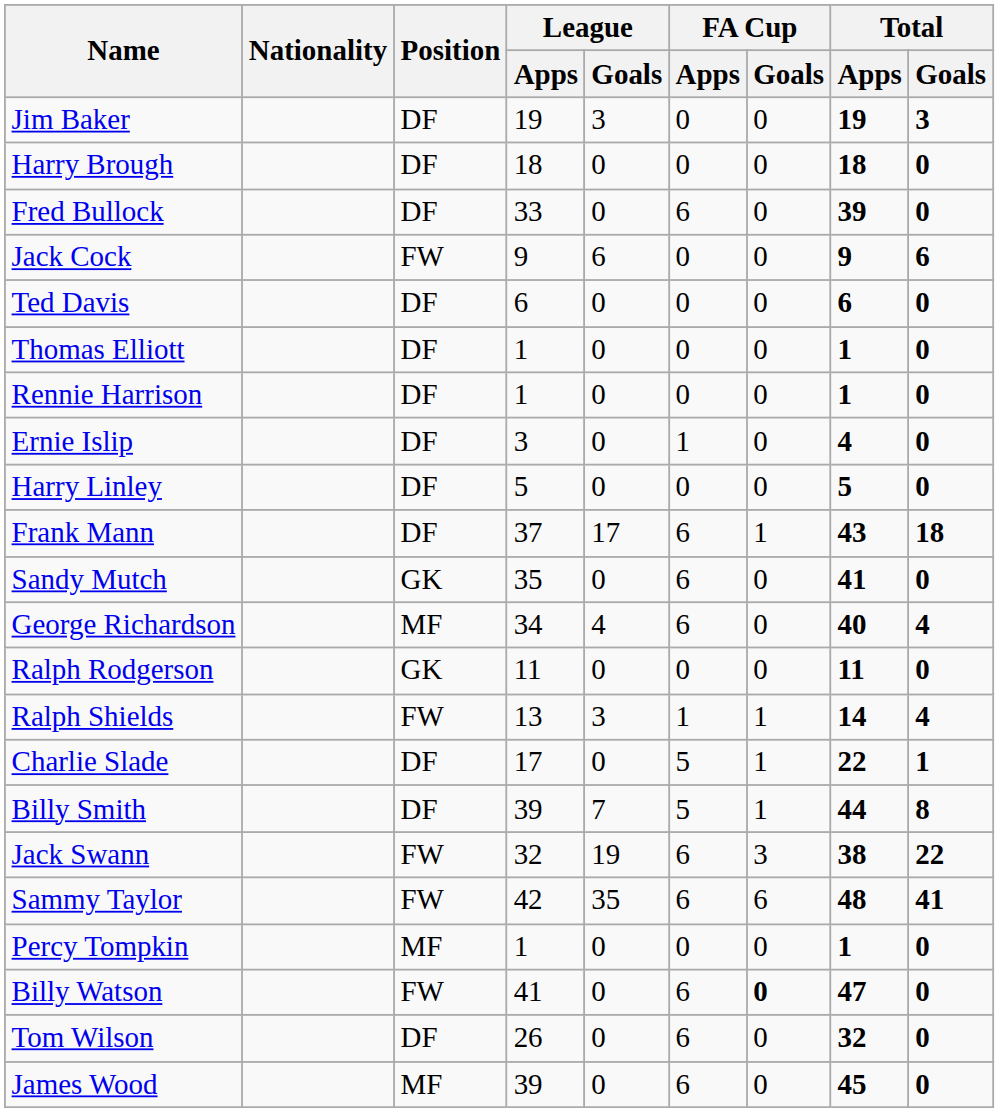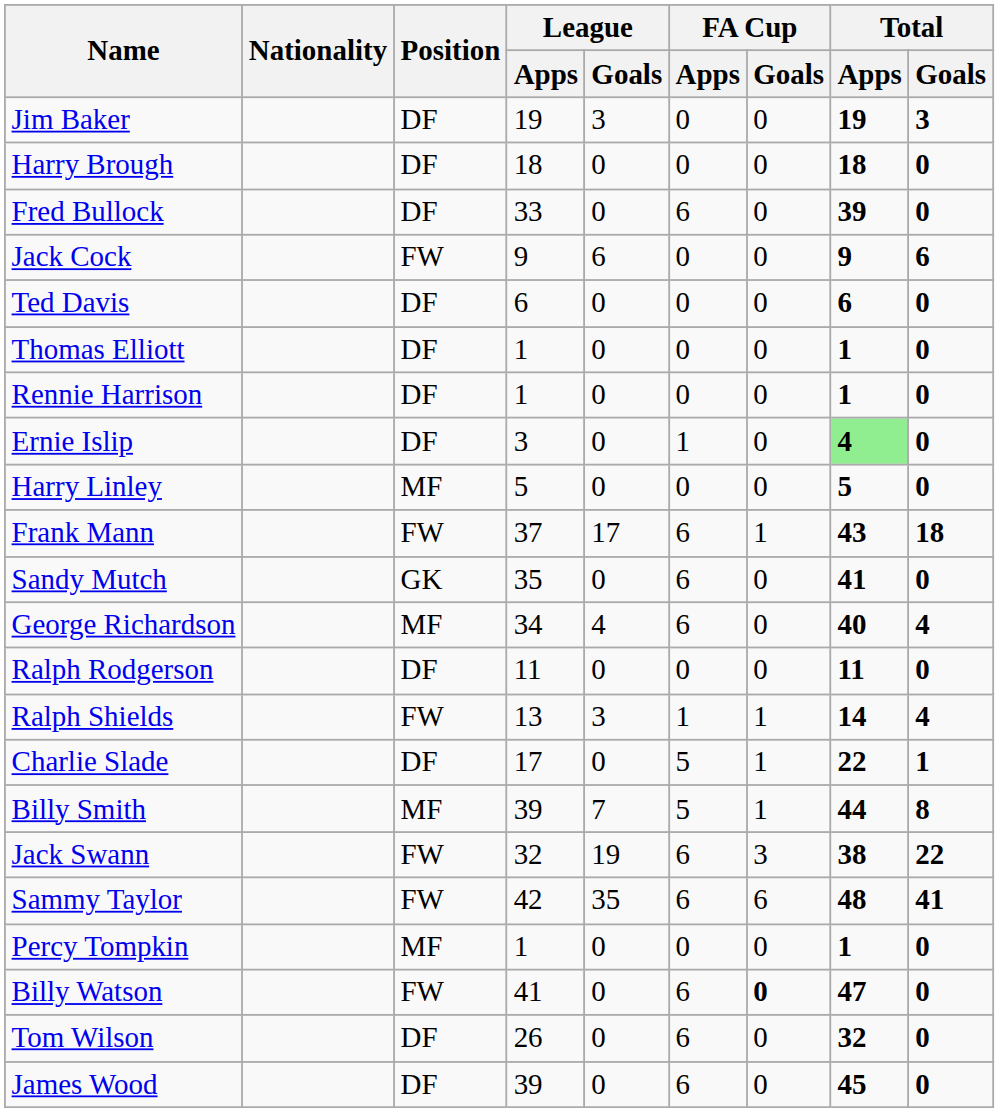 <table class="wikitable sortable">
 <tr>
 <th scope=col rowspan=2>Name</th>
 <th scope=col rowspan=2>Nationality</th>
 <th scope=col rowspan=2>Position</th>
 <th colspan=2>League</th>
 <th colspan=2>FA Cup</th>
 <th colspan=2>Total</th>
 </tr>
 <tr>
 <th>Apps</th>
 <th>Goals</th>
 <th>Apps</th>
 <th>Goals</th>
 <th>Apps</th>
 <th>Goals</th>
 </tr>
 <tr>
 <td><a href='#'>Jim Baker</a></td>
 <td></td>
 <td>DF</td>
 <td>19</td>
 <td>3</td>
 <td>0</td>
 <td>0</td>
 <td><strong>19</strong></td>
 <td><strong>3</strong></td>
 </tr>
 <tr>
 <td><a href='#'>Harry Brough</a></td>
 <td></td>
 <td>DF</td>
 <td>18</td>
 <td>0</td>
 <td>0</td>
 <td>0</td>
 <td><strong>18</strong></td>
 <td><strong>0</strong></td>
 </tr>
 <tr>
 <td><a href='#'>Fred Bullock</a></td>
 <td></td>
 <td>DF</td>
 <td>33</td>
 <td>0</td>
 <td>6</td>
 <td>0</td>
 <td><strong>39</strong></td>
 <td><strong>0</strong></td>
 </tr>
 <tr>
 <td><a href='#'>Jack Cock</a></td>
 <td></td>
 <td>FW</td>
 <td>9</td>
 <td>6</td>
 <td>0</td>
 <td>0</td>
 <td><strong>9</strong></td>
 <td><strong>6</strong></td>
 </tr>
 <tr>
 <td><a href='#'>Ted Davis</a></td>
 <td></td>
 <td>DF</td>
 <td>6</td>
 <td>0</td>
 <td>0</td>
 <td>0</td>
 <td><strong>6</strong></td>
 <td><strong>0</strong></td>
 </tr>
 <tr>
 <td><a href='#'>Thomas Elliott</a></td>
 <td></td>
 <td>DF</td>
 <td>1</td>
 <td>0</td>
 <td>0</td>
 <td>0</td>
 <td><strong>1</strong></td>
 <td><strong>0</strong></td>
 </tr>
 <tr>
 <td><a href='#'>Rennie Harrison</a></td>
 <td></td>
 <td>DF</td>
 <td>1</td>
 <td>0</td>
 <td>0</td>
 <td>0</td>
 <td><strong>1</strong></td>
 <td><strong>0</strong></td>
 </tr>
 <tr>
 <td><a href='#'>Ernie Islip</a></td>
 <td></td>
 <td>DF</td>
 <td>3</td>
 <td>0</td>
 <td>1</td>
 <td>0</td>
-<td><strong>4</strong></td>
+<td style="background: lightgreen;"><strong>4</strong></td>
 <td><strong>0</strong></td>
 </tr>
 <tr>
 <td><a href='#'>Harry Linley</a></td>
 <td></td>
-<td>DF</td>
+<td>MF</td>
 <td>5</td>
 <td>0</td>
 <td>0</td>
 <td>0</td>
 <td><strong>5</strong></td>
 <td><strong>0</strong></td>
 </tr>
 <tr>
 <td><a href='#'>Frank Mann</a></td>
 <td></td>
-<td>DF</td>
+<td>FW</td>
 <td>37</td>
 <td>17</td>
 <td>6</td>
 <td>1</td>
 <td><strong>43</strong></td>
 <td><strong>18</strong></td>
 </tr>
 <tr>
 <td><a href='#'>Sandy Mutch</a></td>
 <td></td>
 <td>GK</td>
 <td>35</td>
 <td>0</td>
 <td>6</td>
 <td>0</td>
 <td><strong>41</strong></td>
 <td><strong>0</strong></td>
 </tr>
 <tr>
 <td><a href='#'>George Richardson</a></td>
 <td></td>
 <td>MF</td>
 <td>34</td>
 <td>4</td>
 <td>6</td>
 <td>0</td>
 <td><strong>40</strong></td>
 <td><strong>4</strong></td>
 </tr>
 <tr>
 <td><a href='#'>Ralph Rodgerson</a></td>
 <td></td>
-<td>GK</td>
+<td>DF</td>
 <td>11</td>
 <td>0</td>
 <td>0</td>
 <td>0</td>
 <td><strong>11</strong></td>
 <td><strong>0</strong></td>
 </tr>
 <tr>
 <td><a href='#'>Ralph Shields</a></td>
 <td></td>
 <td>FW</td>
 <td>13</td>
 <td>3</td>
 <td>1</td>
 <td>1</td>
 <td><strong>14</strong></td>
 <td><strong>4</strong></td>
 </tr>
 <tr>
 <td><a href='#'>Charlie Slade</a></td>
 <td></td>
 <td>DF</td>
 <td>17</td>
 <td>0</td>
 <td>5</td>
 <td>1</td>
 <td><strong>22</strong></td>
 <td><strong>1</strong></td>
 </tr>
 <tr>
 <td><a href='#'>Billy Smith</a></td>
 <td></td>
-<td>DF</td>
+<td>MF</td>
 <td>39</td>
 <td>7</td>
 <td>5</td>
 <td>1</td>
 <td><strong>44</strong></td>
 <td><strong>8</strong></td>
 </tr>
 <tr>
 <td><a href='#'>Jack Swann</a></td>
 <td></td>
 <td>FW</td>
 <td>32</td>
 <td>19</td>
 <td>6</td>
 <td>3</td>
 <td><strong>38</strong></td>
 <td><strong>22</strong></td>
 </tr>
 <tr>
 <td><a href='#'>Sammy Taylor</a></td>
 <td></td>
 <td>FW</td>
 <td>42</td>
 <td>35</td>
 <td>6</td>
 <td>6</td>
 <td><strong>48</strong></td>
 <td><strong>41</strong></td>
 </tr>
 <tr>
 <td><a href='#'>Percy Tompkin</a></td>
 <td></td>
 <td>MF</td>
 <td>1</td>
 <td>0</td>
 <td>0</td>
 <td>0</td>
 <td><strong>1</strong></td>
 <td><strong>0</strong></td>
 </tr>
 <tr>
 <td><a href='#'>Billy Watson</a></td>
 <td></td>
 <td>FW</td>
 <td>41</td>
 <td>0</td>
 <td>6</td>
 <td><strong>0</strong></td>
 <td><strong>47</strong></td>
 <td><strong>0</strong></td>
 </tr>
 <tr>
 <td><a href='#'>Tom Wilson</a></td>
 <td></td>
 <td>DF</td>
 <td>26</td>
 <td>0</td>
 <td>6</td>
 <td>0</td>
 <td><strong>32</strong></td>
 <td><strong>0</strong></td>
 </tr>
 <tr>
 <td><a href='#'>James Wood</a></td>
 <td></td>
-<td>MF</td>
+<td>DF</td>
 <td>39</td>
 <td>0</td>
 <td>6</td>
 <td>0</td>
 <td><strong>45</strong></td>
 <td><strong>0</strong></td>
 </tr>
 </table>
